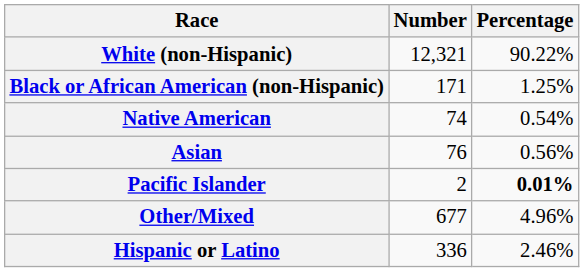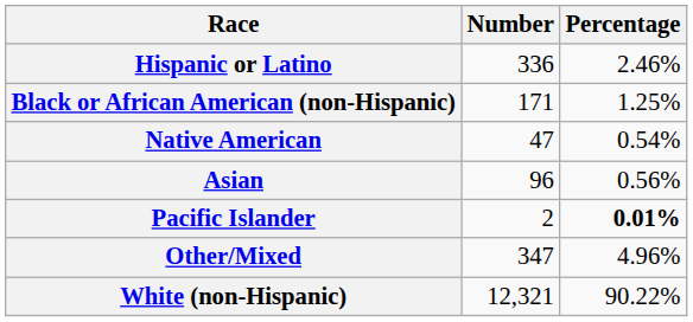 <table class="wikitable" style="text-align:right">
 <tr>
 <th scope="col">Race</th>
 <th scope="col">Number</th>
 <th scope="col">Percentage</th>
 </tr>
 <tr>
-<th scope="row"><a href='#'>White</a> (non-Hispanic)</th>
-<td>12,321</td>
-<td>90.22%</td>
+<th scope="row"><a href='#'>Hispanic</a> or <a href='#'>Latino</a></th>
+<td>336</td>
+<td>2.46%</td>
 </tr>
 <tr>
 <th scope="row"><a href='#'>Black or African American</a> (non-Hispanic)</th>
 <td>171</td>
 <td>1.25%</td>
 </tr>
 <tr>
 <th scope="row"><a href='#'>Native American</a></th>
-<td>74</td>
+<td>47</td>
 <td>0.54%</td>
 </tr>
 <tr>
 <th scope="row"><a href='#'>Asian</a></th>
-<td>76</td>
+<td>96</td>
 <td>0.56%</td>
 </tr>
 <tr>
 <th scope="row"><a href='#'>Pacific Islander</a></th>
 <td>2</td>
 <td><strong>0.01%</strong></td>
 </tr>
 <tr>
 <th scope="row"><a href='#'>Other/Mixed</a></th>
-<td>677</td>
+<td>347</td>
 <td>4.96%</td>
 </tr>
 <tr>
-<th scope="row"><a href='#'>Hispanic</a> or <a href='#'>Latino</a></th>
-<td>336</td>
-<td>2.46%</td>
+<th scope="row"><a href='#'>White</a> (non-Hispanic)</th>
+<td>12,321</td>
+<td>90.22%</td>
 </tr>
 </table>
